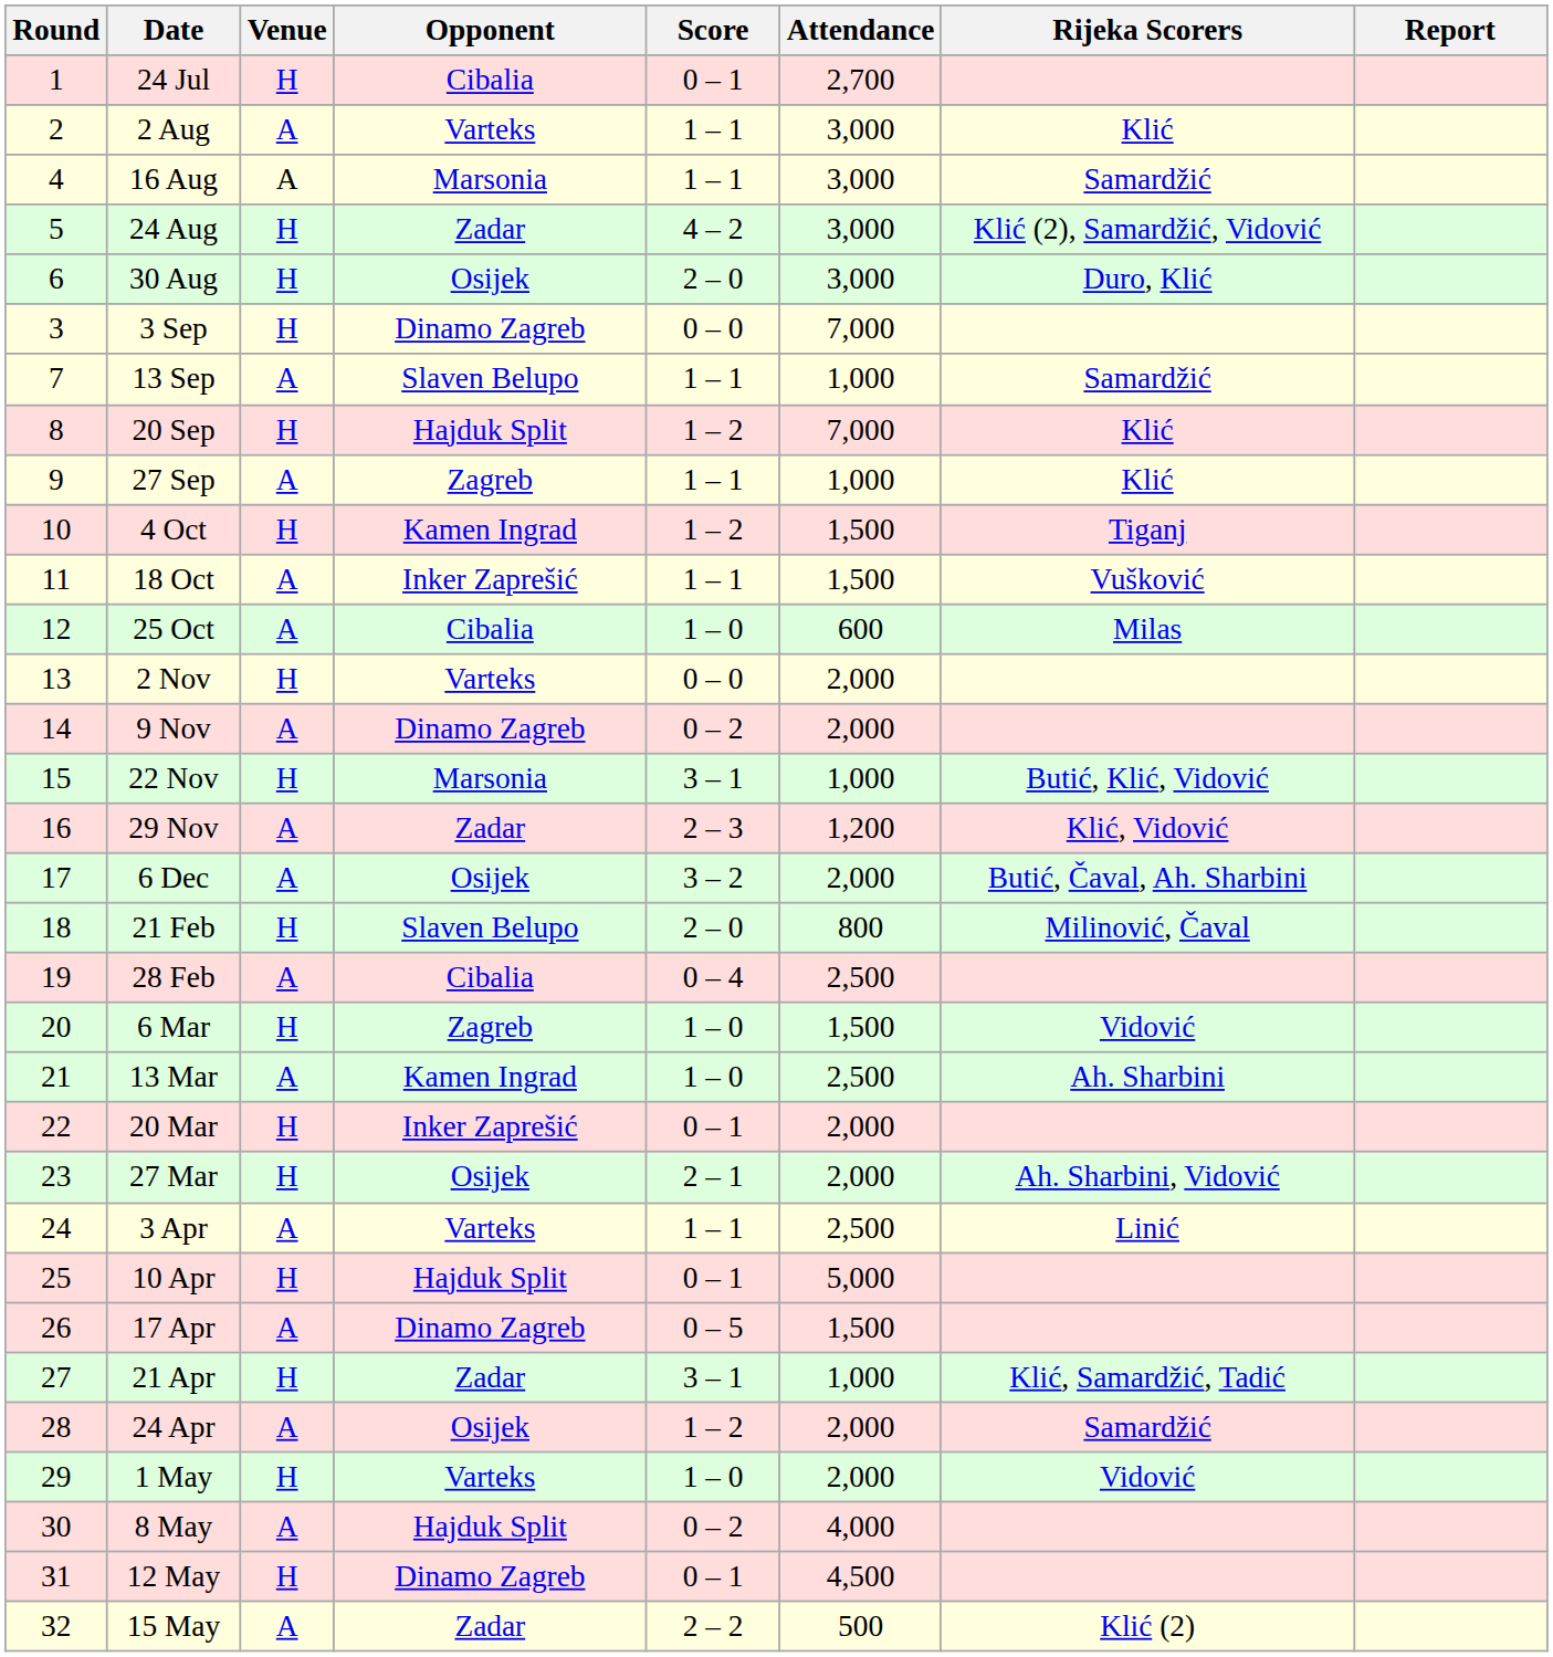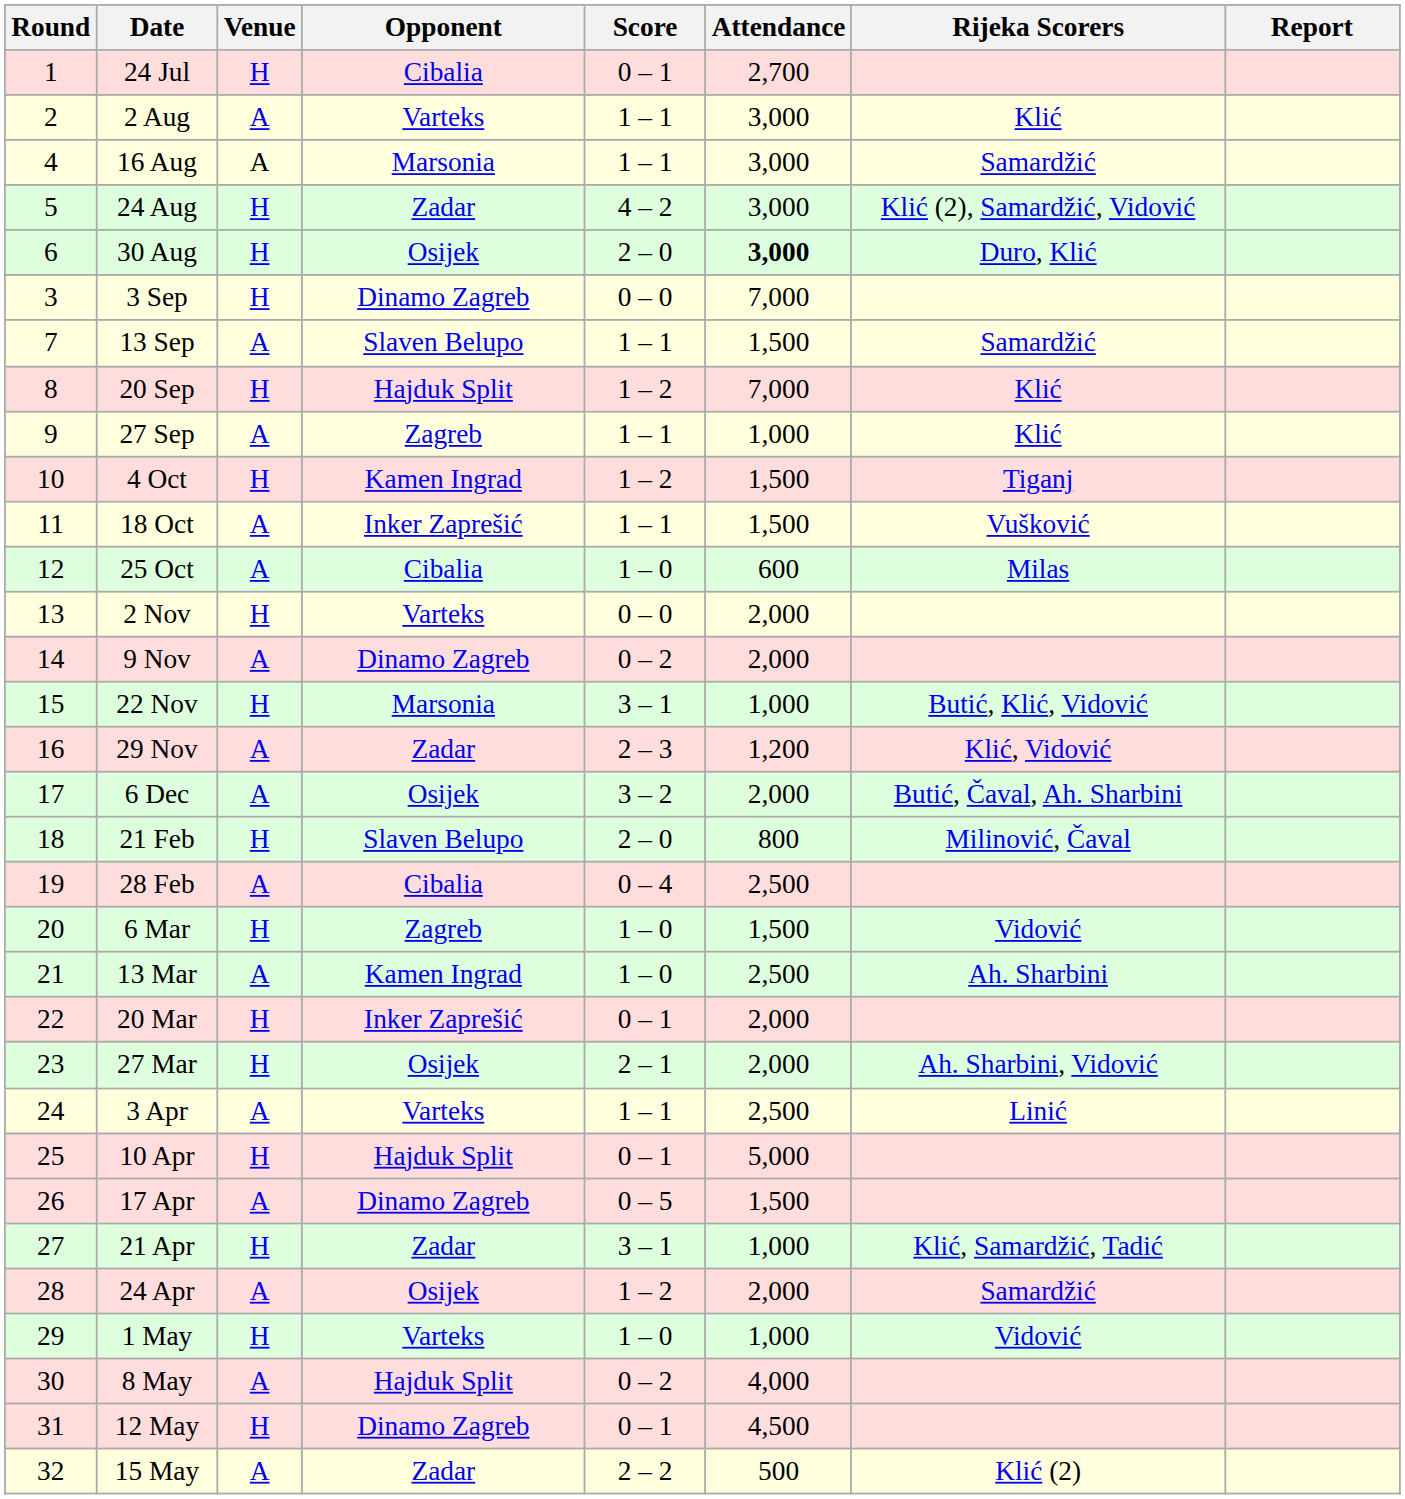 <table class="wikitable sortable" style="text-align: center; font-size:95%;">
 <tr>
 <th width="30">Round</th>
 <th width="60">Date</th>
 <th width="20">Venue</th>
 <th width="150">Opponent</th>
 <th width="60">Score</th>
 <th width="40">Attendance</th>
 <th width="200">Rijeka Scorers</th>
 <th width="90" class="unsortable">Report</th>
 </tr>
 <tr bgcolor="#ffdddd">
 <td>1</td>
 <td>24 Jul</td>
 <td><a href='#'>H</a></td>
 <td><a href='#'>Cibalia</a></td>
 <td>0 – 1</td>
 <td>2,700</td>
 <td></td>
 <td></td>
 </tr>
 <tr bgcolor="#ffffdd">
 <td>2</td>
 <td>2 Aug</td>
 <td><a href='#'>A</a></td>
 <td><a href='#'>Varteks</a></td>
 <td>1 – 1</td>
 <td>3,000</td>
 <td><a href='#'>Klić</a></td>
 <td></td>
 </tr>
 <tr bgcolor="#ffffdd">
 <td>4</td>
 <td>16 Aug</td>
 <td>A</td>
 <td><a href='#'>Marsonia</a></td>
 <td>1 – 1</td>
 <td>3,000</td>
 <td><a href='#'>Samardžić</a></td>
 <td></td>
 </tr>
 <tr bgcolor="#ddffdd">
 <td>5</td>
 <td>24 Aug</td>
 <td><a href='#'>H</a></td>
 <td><a href='#'>Zadar</a></td>
 <td>4 – 2</td>
 <td>3,000</td>
 <td><a href='#'>Klić</a> (2), <a href='#'>Samardžić</a>, <a href='#'>Vidović</a></td>
 <td></td>
 </tr>
 <tr bgcolor="#ddffdd">
 <td>6</td>
 <td>30 Aug</td>
 <td><a href='#'>H</a></td>
 <td><a href='#'>Osijek</a></td>
 <td>2 – 0</td>
-<td>3,000</td>
+<td><strong>3,000</strong></td>
 <td><a href='#'>Duro</a>, <a href='#'>Klić</a></td>
 <td></td>
 </tr>
 <tr bgcolor="#ffffdd">
 <td>3</td>
 <td>3 Sep</td>
 <td><a href='#'>H</a></td>
 <td><a href='#'>Dinamo Zagreb</a></td>
 <td>0 – 0</td>
 <td>7,000</td>
 <td></td>
 <td></td>
 </tr>
 <tr bgcolor="#ffffdd">
 <td>7</td>
 <td>13 Sep</td>
 <td><a href='#'>A</a></td>
 <td><a href='#'>Slaven Belupo</a></td>
 <td>1 – 1</td>
-<td>1,000</td>
+<td>1,500</td>
 <td><a href='#'>Samardžić</a></td>
 <td></td>
 </tr>
 <tr bgcolor="#ffdddd">
 <td>8</td>
 <td>20 Sep</td>
 <td><a href='#'>H</a></td>
 <td><a href='#'>Hajduk Split</a></td>
 <td>1 – 2</td>
 <td>7,000</td>
 <td><a href='#'>Klić</a></td>
 <td></td>
 </tr>
 <tr bgcolor="#ffffdd">
 <td>9</td>
 <td>27 Sep</td>
 <td><a href='#'>A</a></td>
 <td><a href='#'>Zagreb</a></td>
 <td>1 – 1</td>
 <td>1,000</td>
 <td><a href='#'>Klić</a></td>
 <td></td>
 </tr>
 <tr bgcolor="#ffdddd">
 <td>10</td>
 <td>4 Oct</td>
 <td><a href='#'>H</a></td>
 <td><a href='#'>Kamen Ingrad</a></td>
 <td>1 – 2</td>
 <td>1,500</td>
 <td><a href='#'>Tiganj</a></td>
 <td></td>
 </tr>
 <tr bgcolor="#ffffdd">
 <td>11</td>
 <td>18 Oct</td>
 <td><a href='#'>A</a></td>
 <td><a href='#'>Inker Zaprešić</a></td>
 <td>1 – 1</td>
 <td>1,500</td>
 <td><a href='#'>Vušković</a></td>
 <td></td>
 </tr>
 <tr bgcolor="#ddffdd">
 <td>12</td>
 <td>25 Oct</td>
 <td><a href='#'>A</a></td>
 <td><a href='#'>Cibalia</a></td>
 <td>1 – 0</td>
 <td>600</td>
 <td><a href='#'>Milas</a></td>
 <td></td>
 </tr>
 <tr bgcolor="#ffffdd">
 <td>13</td>
 <td>2 Nov</td>
 <td><a href='#'>H</a></td>
 <td><a href='#'>Varteks</a></td>
 <td>0 – 0</td>
 <td>2,000</td>
 <td></td>
 <td></td>
 </tr>
 <tr bgcolor="#ffdddd">
 <td>14</td>
 <td>9 Nov</td>
 <td><a href='#'>A</a></td>
 <td><a href='#'>Dinamo Zagreb</a></td>
 <td>0 – 2</td>
 <td>2,000</td>
 <td></td>
 <td></td>
 </tr>
 <tr bgcolor="#ddffdd">
 <td>15</td>
 <td>22 Nov</td>
 <td><a href='#'>H</a></td>
 <td><a href='#'>Marsonia</a></td>
 <td>3 – 1</td>
 <td>1,000</td>
 <td><a href='#'>Butić</a>, <a href='#'>Klić</a>, <a href='#'>Vidović</a></td>
 <td></td>
 </tr>
 <tr bgcolor="#ffdddd">
 <td>16</td>
 <td>29 Nov</td>
 <td><a href='#'>A</a></td>
 <td><a href='#'>Zadar</a></td>
 <td>2 – 3</td>
 <td>1,200</td>
 <td><a href='#'>Klić</a>, <a href='#'>Vidović</a></td>
 <td></td>
 </tr>
 <tr bgcolor="#ddffdd">
 <td>17</td>
 <td>6 Dec</td>
 <td><a href='#'>A</a></td>
 <td><a href='#'>Osijek</a></td>
 <td>3 – 2</td>
 <td>2,000</td>
 <td><a href='#'>Butić</a>, <a href='#'>Čaval</a>, <a href='#'>Ah. Sharbini</a></td>
 <td></td>
 </tr>
 <tr bgcolor="#ddffdd">
 <td>18</td>
 <td>21 Feb</td>
 <td><a href='#'>H</a></td>
 <td><a href='#'>Slaven Belupo</a></td>
 <td>2 – 0</td>
 <td>800</td>
 <td><a href='#'>Milinović</a>, <a href='#'>Čaval</a></td>
 <td></td>
 </tr>
 <tr bgcolor="#ffdddd">
 <td>19</td>
 <td>28 Feb</td>
 <td><a href='#'>A</a></td>
 <td><a href='#'>Cibalia</a></td>
 <td>0 – 4</td>
 <td>2,500</td>
 <td></td>
 <td></td>
 </tr>
 <tr bgcolor="#ddffdd">
 <td>20</td>
 <td>6 Mar</td>
 <td><a href='#'>H</a></td>
 <td><a href='#'>Zagreb</a></td>
 <td>1 – 0</td>
 <td>1,500</td>
 <td><a href='#'>Vidović</a></td>
 <td></td>
 </tr>
 <tr bgcolor="#ddffdd">
 <td>21</td>
 <td>13 Mar</td>
 <td><a href='#'>A</a></td>
 <td><a href='#'>Kamen Ingrad</a></td>
 <td>1 – 0</td>
 <td>2,500</td>
 <td><a href='#'>Ah. Sharbini</a></td>
 <td></td>
 </tr>
 <tr bgcolor="#ffdddd">
 <td>22</td>
 <td>20 Mar</td>
 <td><a href='#'>H</a></td>
 <td><a href='#'>Inker Zaprešić</a></td>
 <td>0 – 1</td>
 <td>2,000</td>
 <td></td>
 <td></td>
 </tr>
 <tr bgcolor="#ddffdd">
 <td>23</td>
 <td>27 Mar</td>
 <td><a href='#'>H</a></td>
 <td><a href='#'>Osijek</a></td>
 <td>2 – 1</td>
 <td>2,000</td>
 <td><a href='#'>Ah. Sharbini</a>, <a href='#'>Vidović</a></td>
 <td></td>
 </tr>
 <tr bgcolor="#ffffdd">
 <td>24</td>
 <td>3 Apr</td>
 <td><a href='#'>A</a></td>
 <td><a href='#'>Varteks</a></td>
 <td>1 – 1</td>
 <td>2,500</td>
 <td><a href='#'>Linić</a></td>
 <td></td>
 </tr>
 <tr bgcolor="#ffdddd">
 <td>25</td>
 <td>10 Apr</td>
 <td><a href='#'>H</a></td>
 <td><a href='#'>Hajduk Split</a></td>
 <td>0 – 1</td>
 <td>5,000</td>
 <td></td>
 <td></td>
 </tr>
 <tr bgcolor="#ffdddd">
 <td>26</td>
 <td>17 Apr</td>
 <td><a href='#'>A</a></td>
 <td><a href='#'>Dinamo Zagreb</a></td>
 <td>0 – 5</td>
 <td>1,500</td>
 <td></td>
 <td></td>
 </tr>
 <tr bgcolor="#ddffdd">
 <td>27</td>
 <td>21 Apr</td>
 <td><a href='#'>H</a></td>
 <td><a href='#'>Zadar</a></td>
 <td>3 – 1</td>
 <td>1,000</td>
 <td><a href='#'>Klić</a>, <a href='#'>Samardžić</a>, <a href='#'>Tadić</a></td>
 <td></td>
 </tr>
 <tr bgcolor="#ffdddd">
 <td>28</td>
 <td>24 Apr</td>
 <td><a href='#'>A</a></td>
 <td><a href='#'>Osijek</a></td>
 <td>1 – 2</td>
 <td>2,000</td>
 <td><a href='#'>Samardžić</a></td>
 <td></td>
 </tr>
 <tr bgcolor="#ddffdd">
 <td>29</td>
 <td>1 May</td>
 <td><a href='#'>H</a></td>
 <td><a href='#'>Varteks</a></td>
 <td>1 – 0</td>
-<td>2,000</td>
+<td>1,000</td>
 <td><a href='#'>Vidović</a></td>
 <td></td>
 </tr>
 <tr bgcolor="#ffdddd">
 <td>30</td>
 <td>8 May</td>
 <td><a href='#'>A</a></td>
 <td><a href='#'>Hajduk Split</a></td>
 <td>0 – 2</td>
 <td>4,000</td>
 <td></td>
 <td></td>
 </tr>
 <tr bgcolor="#ffdddd">
 <td>31</td>
 <td>12 May</td>
 <td><a href='#'>H</a></td>
 <td><a href='#'>Dinamo Zagreb</a></td>
 <td>0 – 1</td>
 <td>4,500</td>
 <td></td>
 <td></td>
 </tr>
 <tr bgcolor="#ffffdd">
 <td>32</td>
 <td>15 May</td>
 <td><a href='#'>A</a></td>
 <td><a href='#'>Zadar</a></td>
 <td>2 – 2</td>
 <td>500</td>
 <td><a href='#'>Klić</a> (2)</td>
 <td></td>
 </tr>
 </table>
